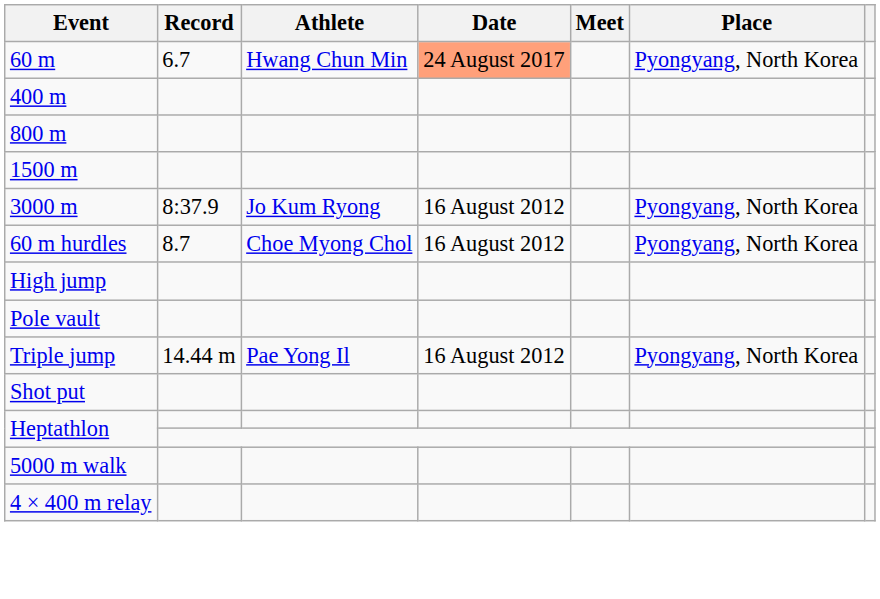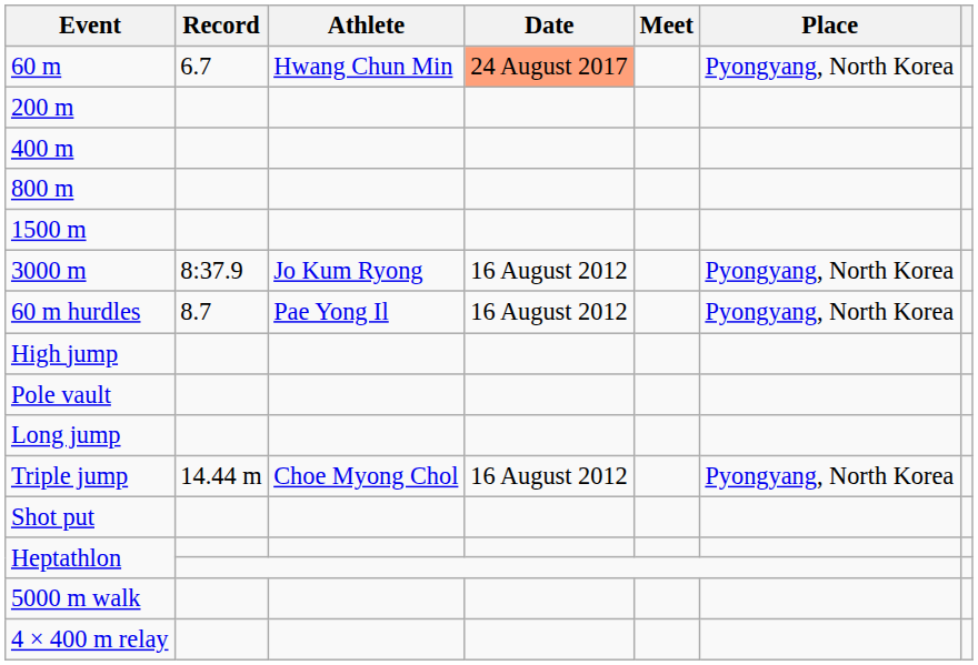 <table class="wikitable" style="font-size:95%; width: 95%;">
 <tr>
 <th>Event</th>
 <th>Record</th>
 <th>Athlete</th>
 <th>Date</th>
 <th>Meet</th>
 <th>Place</th>
 <th></th>
 </tr>
 <tr>
 <td><a href='#'>60 m</a></td>
 <td>6.7 </td>
 <td><a href='#'>Hwang Chun Min</a></td>
 <td style="background: lightsalmon;">24 August 2017</td>
 <td></td>
 <td><a href='#'>Pyongyang</a>, North Korea</td>
+<td></td>
+</tr>
+<tr>
+<td><a href='#'>200 m</a></td>
+<td></td>
+<td></td>
+<td></td>
+<td></td>
+<td></td>
 <td></td>
 </tr>
 <tr>
 <td><a href='#'>400 m</a></td>
 <td></td>
 <td></td>
 <td></td>
 <td></td>
 <td></td>
 <td></td>
 </tr>
 <tr>
 <td><a href='#'>800 m</a></td>
 <td></td>
 <td></td>
 <td></td>
 <td></td>
 <td></td>
 <td></td>
 </tr>
 <tr>
 <td><a href='#'>1500 m</a></td>
 <td></td>
 <td></td>
 <td></td>
 <td></td>
 <td></td>
 <td></td>
 </tr>
 <tr>
 <td><a href='#'>3000 m</a></td>
 <td>8:37.9 </td>
 <td><a href='#'>Jo Kum Ryong</a></td>
 <td>16 August 2012</td>
 <td></td>
 <td><a href='#'>Pyongyang</a>, North Korea</td>
 <td></td>
 </tr>
 <tr>
 <td><a href='#'>60 m hurdles</a></td>
 <td>8.7 </td>
-<td><a href='#'>Choe Myong Chol</a></td>
+<td><a href='#'>Pae Yong Il</a></td>
 <td>16 August 2012</td>
 <td></td>
 <td><a href='#'>Pyongyang</a>, North Korea</td>
 <td></td>
 </tr>
 <tr>
 <td><a href='#'>High jump</a></td>
 <td></td>
 <td></td>
 <td></td>
 <td></td>
 <td></td>
 <td></td>
 </tr>
 <tr>
 <td><a href='#'>Pole vault</a></td>
 <td></td>
 <td></td>
 <td></td>
 <td></td>
 <td></td>
 <td></td>
 </tr>
 <tr>
+<td><a href='#'>Long jump</a></td>
+<td></td>
+<td></td>
+<td></td>
+<td></td>
+<td></td>
+<td></td>
+</tr>
+<tr>
 <td><a href='#'>Triple jump</a></td>
 <td>14.44 m</td>
-<td><a href='#'>Pae Yong Il</a></td>
+<td><a href='#'>Choe Myong Chol</a></td>
 <td>16 August 2012</td>
 <td></td>
 <td><a href='#'>Pyongyang</a>, North Korea</td>
 <td></td>
 </tr>
 <tr>
 <td><a href='#'>Shot put</a></td>
 <td></td>
 <td></td>
 <td></td>
 <td></td>
 <td></td>
 <td></td>
 </tr>
 <tr>
 <td rowspan=2><a href='#'>Heptathlon</a></td>
 <td></td>
 <td></td>
 <td></td>
 <td></td>
 <td></td>
 <td></td>
 </tr>
 <tr>
 <td colspan=5></td>
 <td></td>
 </tr>
 <tr>
 <td><a href='#'>5000 m walk</a></td>
 <td></td>
 <td></td>
 <td></td>
 <td></td>
 <td></td>
 <td></td>
 </tr>
 <tr>
 <td><a href='#'>4 × 400 m relay</a></td>
 <td></td>
 <td></td>
 <td></td>
 <td></td>
 <td></td>
 <td></td>
 </tr>
 </table>
